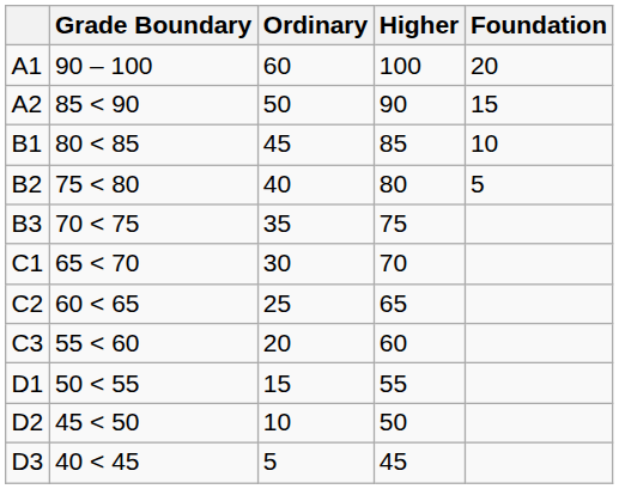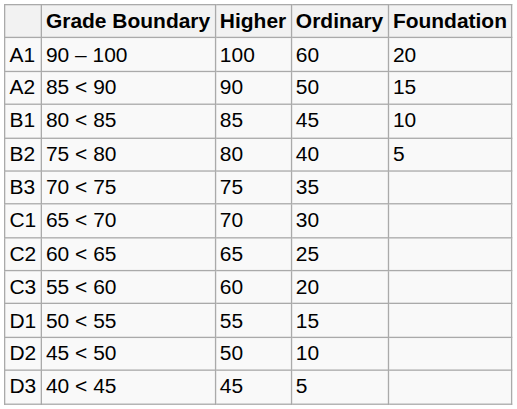 <table class="wikitable floatright">
 <tr>
 <th></th>
 <th>Grade Boundary</th>
+<th>Higher</th>
 <th>Ordinary</th>
-<th>Higher</th>
 <th>Foundation</th>
 </tr>
 <tr>
 <td>A1</td>
 <td>90 – 100</td>
+<td>100</td>
 <td>60</td>
-<td>100</td>
 <td>20</td>
 </tr>
 <tr>
 <td>A2</td>
 <td>85 < 90</td>
+<td>90</td>
 <td>50</td>
-<td>90</td>
 <td>15</td>
 </tr>
 <tr>
 <td>B1</td>
 <td>80 < 85</td>
+<td>85</td>
 <td>45</td>
-<td>85</td>
 <td>10</td>
 </tr>
 <tr>
 <td>B2</td>
 <td>75 < 80</td>
+<td>80</td>
 <td>40</td>
-<td>80</td>
 <td>5</td>
 </tr>
 <tr>
 <td>B3</td>
 <td>70 < 75</td>
+<td>75</td>
 <td>35</td>
-<td>75</td>
 <td></td>
 </tr>
 <tr>
 <td>C1</td>
 <td>65 < 70</td>
+<td>70</td>
 <td>30</td>
-<td>70</td>
 <td></td>
 </tr>
 <tr>
 <td>C2</td>
 <td>60 < 65</td>
+<td>65</td>
 <td>25</td>
-<td>65</td>
 <td></td>
 </tr>
 <tr>
 <td>C3</td>
 <td>55 < 60</td>
+<td>60</td>
 <td>20</td>
-<td>60</td>
 <td></td>
 </tr>
 <tr>
 <td>D1</td>
 <td>50 < 55</td>
+<td>55</td>
 <td>15</td>
-<td>55</td>
 <td></td>
 </tr>
 <tr>
 <td>D2</td>
 <td>45 < 50</td>
+<td>50</td>
 <td>10</td>
-<td>50</td>
 <td></td>
 </tr>
 <tr>
 <td>D3</td>
 <td>40 < 45</td>
+<td>45</td>
 <td>5</td>
-<td>45</td>
 <td></td>
 </tr>
 </table>
